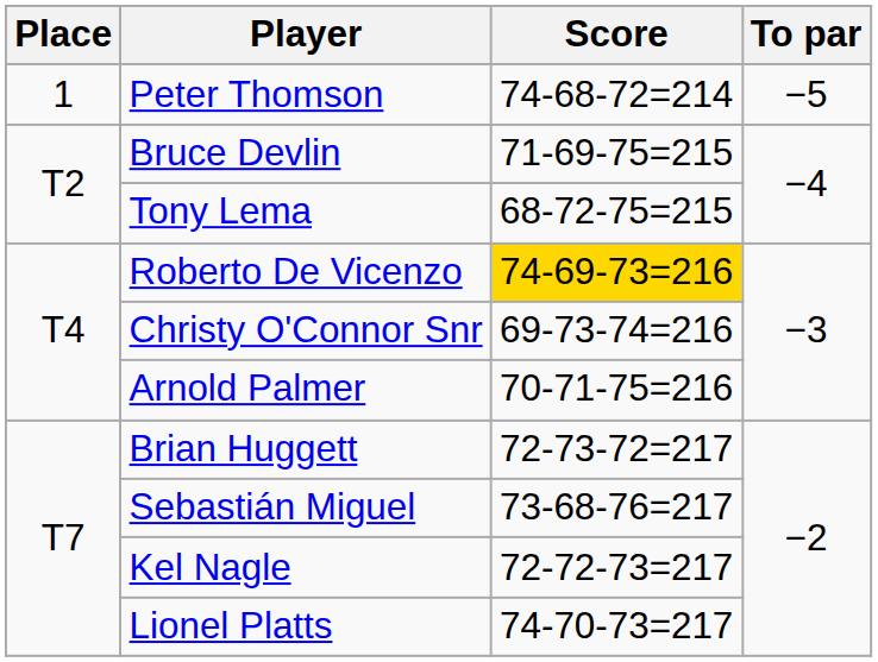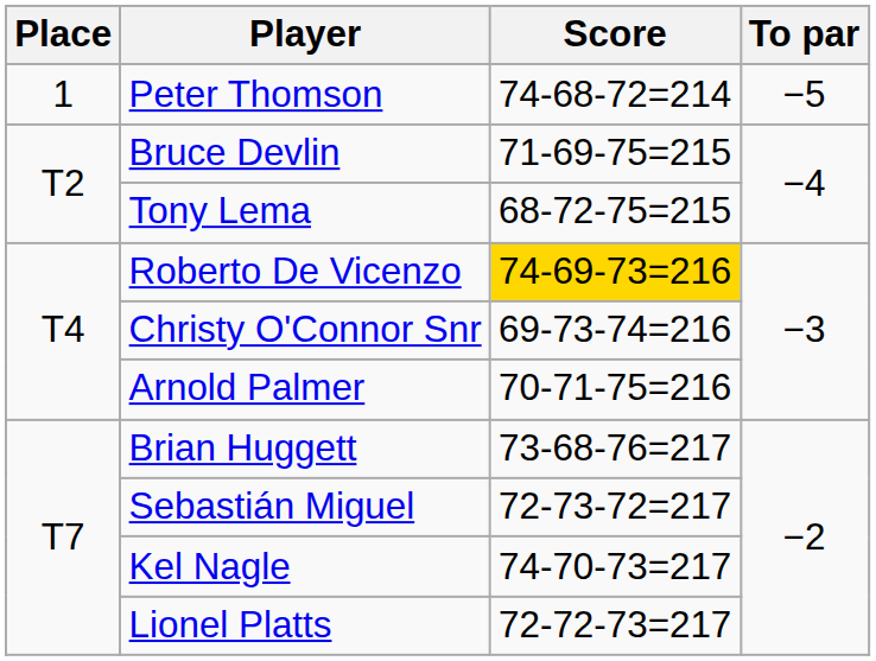 <table class="wikitable">
 <tr>
 <th>Place</th>
 <th>Player</th>
 <th>Score</th>
 <th>To par</th>
 </tr>
 <tr>
 <td align=center>1</td>
 <td> <a href='#'>Peter Thomson</a></td>
 <td align=center>74-68-72=214</td>
 <td align=center>−5</td>
 </tr>
 <tr>
 <td rowspan="2" align=center>T2</td>
 <td> <a href='#'>Bruce Devlin</a></td>
 <td align=center>71-69-75=215</td>
 <td rowspan="2" align=center>−4</td>
 </tr>
 <tr>
 <td> <a href='#'>Tony Lema</a></td>
 <td align=center>68-72-75=215</td>
 </tr>
 <tr>
 <td rowspan="3" align=center>T4</td>
 <td> <a href='#'>Roberto De Vicenzo</a></td>
 <td align=center style="background: gold;">74-69-73=216</td>
 <td rowspan="3" align=center>−3</td>
 </tr>
 <tr>
 <td> <a href='#'>Christy O'Connor Snr</a></td>
 <td align=center>69-73-74=216</td>
 </tr>
 <tr>
 <td> <a href='#'>Arnold Palmer</a></td>
 <td align=center>70-71-75=216</td>
 </tr>
 <tr>
 <td rowspan="4" align=center>T7</td>
 <td> <a href='#'>Brian Huggett</a></td>
-<td align=center>72-73-72=217</td>
+<td align=center>73-68-76=217</td>
 <td rowspan="4" align=center>−2</td>
 </tr>
 <tr>
 <td> <a href='#'>Sebastián Miguel</a></td>
-<td align=center>73-68-76=217</td>
+<td align=center>72-73-72=217</td>
 </tr>
 <tr>
 <td> <a href='#'>Kel Nagle</a></td>
-<td align=center>72-72-73=217</td>
+<td align=center>74-70-73=217</td>
 </tr>
 <tr>
 <td> <a href='#'>Lionel Platts</a></td>
-<td align=center>74-70-73=217</td>
+<td align=center>72-72-73=217</td>
 </tr>
 </table>
